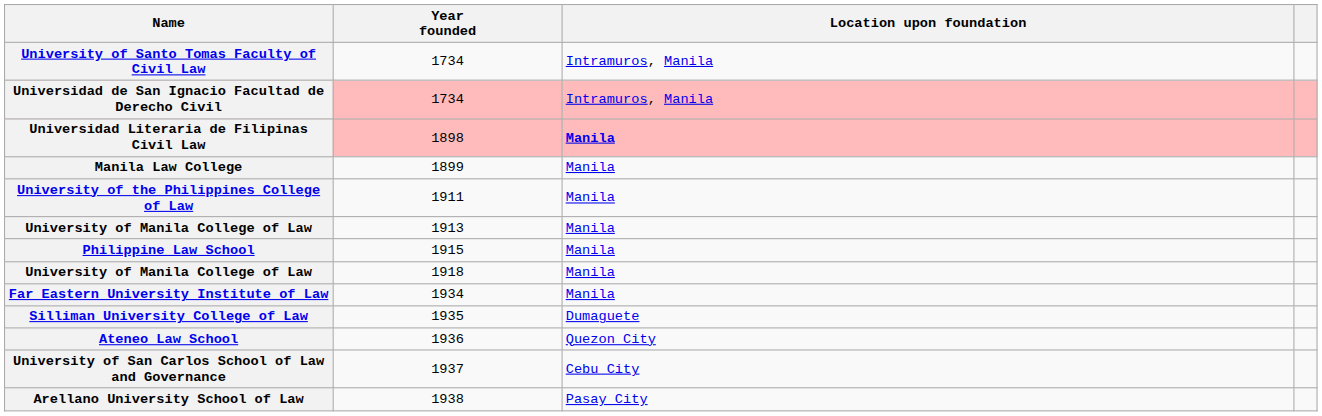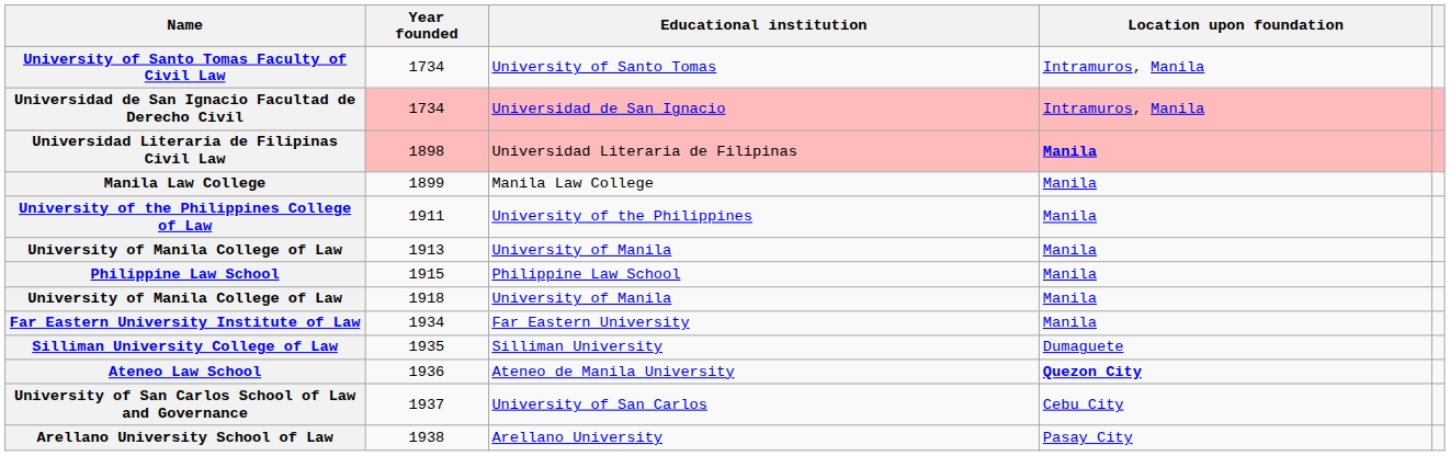 <table class="wikitable sortable plainrowheaders">
 <tr>
 <th scope="col" style="width:25%;">Name</th>
 <th scope="col">Year<br>founded</th>
+<th scope="col">Educational institution</th>
 <th scope="col">Location upon foundation</th>
 <th scope="col" class="unsortable"></th>
 </tr>
 <tr>
 <th scope="row"><a href='#'>University of Santo Tomas Faculty of Civil Law</a></th>
 <td style="text-align:center;">1734</td>
+<td><a href='#'>University of Santo Tomas</a></td>
 <td><a href='#'>Intramuros</a>, <a href='#'>Manila</a></td>
 <td style="text-align:center;"></td>
 </tr>
 <tr style="background:#ffbbbb;">
 <th scope="row">Universidad de San Ignacio Facultad de Derecho Civil</th>
 <td style="text-align:center;">1734</td>
+<td><a href='#'>Universidad de San Ignacio</a></td>
 <td><a href='#'>Intramuros</a>, <a href='#'>Manila</a></td>
 <td style="text-align:center;"></td>
 </tr>
 <tr style="background:#ffbbbb;">
 <th scope="row">Universidad Literaria de Filipinas Civil Law</th>
 <td style="text-align:center;">1898</td>
+<td>Universidad Literaria de Filipinas</td>
 <td><strong><a href='#'>Manila</a></strong></td>
 <td style="text-align:center;"></td>
 </tr>
 <tr>
 <th scope="row">Manila Law College</th>
 <td style="text-align:center;">1899</td>
+<td>Manila Law College</td>
 <td><a href='#'>Manila</a></td>
 <td style="text-align:center;"></td>
 </tr>
 <tr>
 <th scope="row"><a href='#'>University of the Philippines College of Law</a></th>
 <td style="text-align:center;">1911</td>
+<td><a href='#'>University of the Philippines</a></td>
 <td><a href='#'>Manila</a></td>
 <td style="text-align:center;"></td>
 </tr>
 <tr>
 <th scope="row">University of Manila College of Law</th>
 <td style="text-align:center;">1913</td>
+<td><a href='#'>University of Manila</a></td>
 <td><a href='#'>Manila</a></td>
 <td style="text-align:center;"></td>
 </tr>
 <tr>
 <th scope="row"><a href='#'>Philippine Law School</a></th>
 <td style="text-align:center;">1915</td>
+<td><a href='#'>Philippine Law School</a></td>
 <td><a href='#'>Manila</a></td>
 <td style="text-align:center;"></td>
 </tr>
 <tr>
 <th scope="row">University of Manila College of Law</th>
 <td style="text-align:center;">1918</td>
+<td><a href='#'>University of Manila</a></td>
 <td><a href='#'>Manila</a></td>
 <td style="text-align:center;"></td>
 </tr>
 <tr>
 <th scope="row"><a href='#'>Far Eastern University Institute of Law</a></th>
 <td style="text-align:center;">1934</td>
+<td><a href='#'>Far Eastern University</a></td>
 <td><a href='#'>Manila</a></td>
 <td style="text-align:center;"></td>
 </tr>
 <tr>
 <th scope="row"><a href='#'>Silliman University College of Law</a></th>
 <td style="text-align:center;">1935</td>
+<td><a href='#'>Silliman University</a></td>
 <td><a href='#'>Dumaguete</a></td>
 <td style="text-align:center;"></td>
 </tr>
 <tr>
 <th scope="row"><a href='#'>Ateneo Law School</a></th>
 <td style="text-align:center;">1936</td>
-<td><a href='#'>Quezon City</a></td>
+<td><a href='#'>Ateneo de Manila University</a></td>
+<td><strong><a href='#'>Quezon City</a></strong></td>
 <td style="text-align:center;"></td>
 </tr>
 <tr>
 <th scope="row">University of San Carlos School of Law and Governance</th>
 <td style="text-align:center;">1937</td>
+<td><a href='#'>University of San Carlos</a></td>
 <td><a href='#'>Cebu City</a></td>
 <td style="text-align:center;"></td>
 </tr>
 <tr>
 <th scope="row">Arellano University School of Law</th>
 <td style="text-align:center;">1938</td>
+<td><a href='#'>Arellano University</a></td>
 <td><a href='#'>Pasay City</a></td>
 <td style="text-align:center;"></td>
 </tr>
 </table>
